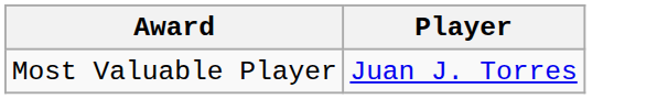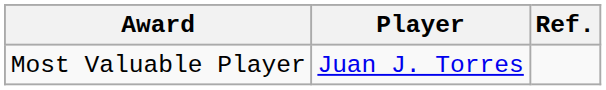 <table class="wikitable">
 <tr>
 <th>Award</th>
 <th>Player</th>
+<th>Ref.</th>
 </tr>
 <tr>
 <td scope="row">Most Valuable Player</td>
 <td> <a href='#'>Juan J. Torres</a></td>
+<td align=center></td>
 </tr>
 </table>
